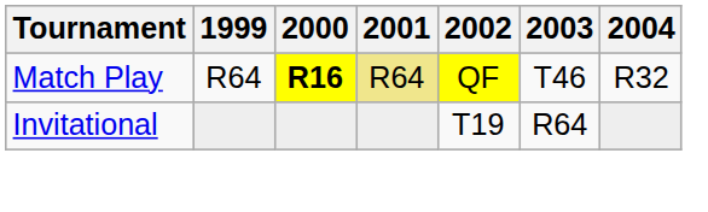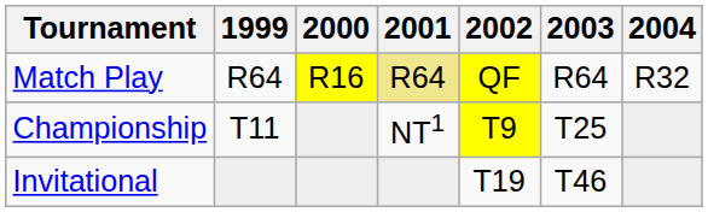 <table class="wikitable" style="text-align:center;">
 <tr>
 <th>Tournament</th>
 <th>1999</th>
 <th>2000</th>
 <th>2001</th>
 <th>2002</th>
 <th>2003</th>
 <th>2004</th>
 </tr>
 <tr>
 <td align="left"><a href='#'>Match Play</a></td>
 <td>R64</td>
-<td style="background:yellow;"><strong>R16</strong></td>
+<td style="background:yellow;">R16</td>
 <td style="background: khaki;">R64</td>
 <td style="background:yellow;">QF</td>
-<td>T46</td>
+<td>R64</td>
 <td>R32</td>
+</tr>
+<tr>
+<td align="left"><a href='#'>Championship</a></td>
+<td>T11</td>
+<td style="background:#eeeeee;"></td>
+<td>NT<sup>1</sup></td>
+<td style="background:yellow;">T9</td>
+<td>T25</td>
+<td style="background:#eeeeee;"></td>
 </tr>
 <tr>
 <td align="left"><a href='#'>Invitational</a></td>
 <td style="background:#eeeeee;"></td>
 <td style="background:#eeeeee;"></td>
 <td style="background:#eeeeee;"></td>
 <td>T19</td>
-<td>R64</td>
+<td>T46</td>
 <td style="background:#eeeeee;"></td>
 </tr>
 </table>
